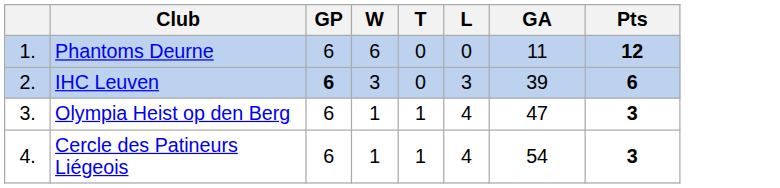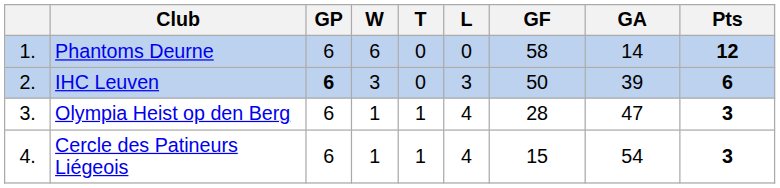 <table class="wikitable">
 <tr>
 <th width="30"></th>
 <th width="200">Club</th>
 <th width="30">GP</th>
 <th width="30">W</th>
 <th width="30">T</th>
 <th width="30">L</th>
+<th width="70">GF</th>
 <th width="70">GA</th>
 <th width="70">Pts</th>
 </tr>
 <tr bgcolor="#BCD2EE" align="center">
 <td>1.</td>
 <td align="left"><a href='#'>Phantoms Deurne</a></td>
 <td>6</td>
 <td>6</td>
 <td>0</td>
 <td>0</td>
-<td>11</td>
+<td>58</td>
+<td>14</td>
 <td><strong>12</strong></td>
 </tr>
 <tr bgcolor="#BCD2EE" align="center">
 <td>2.</td>
 <td align="left"><a href='#'>IHC Leuven</a></td>
 <td><strong>6</strong></td>
 <td>3</td>
 <td>0</td>
 <td>3</td>
+<td>50</td>
 <td>39</td>
 <td><strong>6</strong></td>
 </tr>
 <tr bgcolor="#FFFFFF" align="center">
 <td>3.</td>
 <td align="left"><a href='#'>Olympia Heist op den Berg</a></td>
 <td>6</td>
 <td>1</td>
 <td>1</td>
 <td>4</td>
+<td>28</td>
 <td>47</td>
 <td><strong>3</strong></td>
 </tr>
 <tr bgcolor="#FFFFFF" align="center">
 <td>4.</td>
 <td align="left"><a href='#'>Cercle des Patineurs Liégeois</a></td>
 <td>6</td>
 <td>1</td>
 <td>1</td>
 <td>4</td>
+<td>15</td>
 <td>54</td>
 <td><strong>3</strong></td>
 </tr>
 </table>
